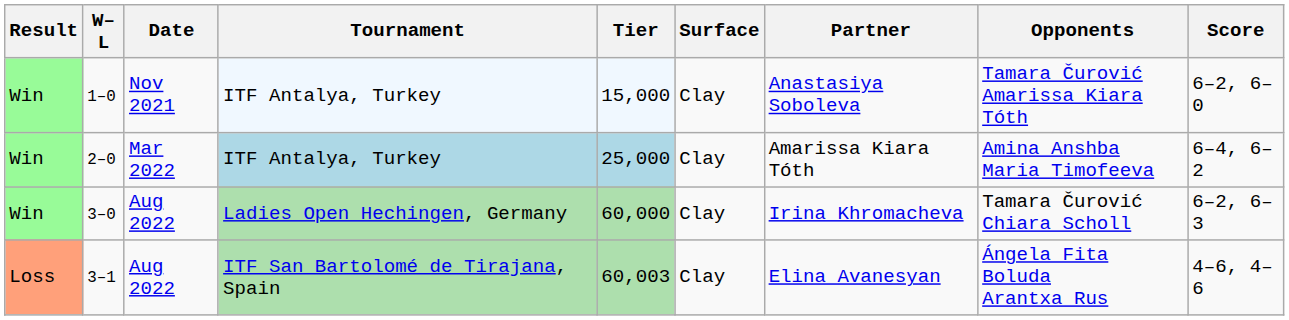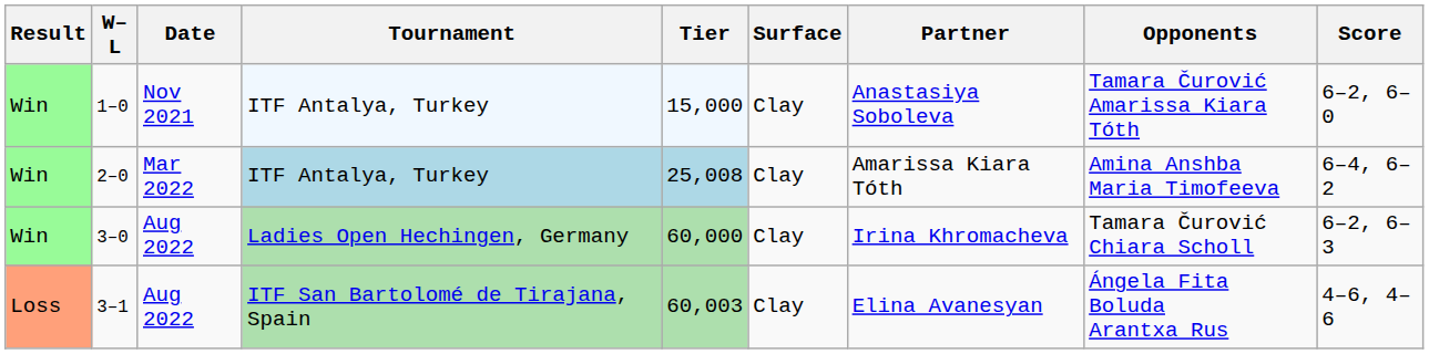 <table class="sortable wikitable">
 <tr>
 <th>Result</th>
 <th class="unsortable">W–L</th>
 <th>Date</th>
 <th>Tournament</th>
 <th>Tier</th>
 <th>Surface</th>
 <th>Partner</th>
 <th>Opponents</th>
 <th class="unsortable">Score</th>
 </tr>
 <tr>
 <td bgcolor=98fb98>Win</td>
 <td><small>1–0</small></td>
 <td><a href='#'>Nov 2021</a></td>
 <td style="background:#f0f8ff;">ITF Antalya, Turkey</td>
 <td style="background:#f0f8ff;">15,000</td>
 <td>Clay</td>
 <td> <a href='#'>Anastasiya Soboleva</a></td>
 <td> <a href='#'>Tamara Čurović</a> <br>  <a href='#'>Amarissa Kiara Tóth</a></td>
 <td>6–2, 6–0</td>
 </tr>
 <tr>
 <td bgcolor=98fb98>Win</td>
 <td><small>2–0</small></td>
 <td><a href='#'>Mar 2022</a></td>
 <td style="background:lightblue;">ITF Antalya, Turkey</td>
-<td style="background:lightblue;">25,000</td>
+<td style="background:lightblue;">25,008</td>
 <td>Clay</td>
 <td> Amarissa Kiara Tóth</td>
 <td> <a href='#'>Amina Anshba</a> <br>  <a href='#'>Maria Timofeeva</a></td>
 <td>6–4, 6–2</td>
 </tr>
 <tr>
 <td bgcolor=98fb98>Win</td>
 <td><small>3–0</small></td>
 <td><a href='#'>Aug 2022</a></td>
 <td style="background:#addfad;"><a href='#'>Ladies Open Hechingen</a>, Germany</td>
 <td style="background:#addfad;">60,000</td>
 <td>Clay</td>
 <td> <a href='#'>Irina Khromacheva</a></td>
 <td> Tamara Čurović <br>  <a href='#'>Chiara Scholl</a></td>
 <td>6–2, 6–3</td>
 </tr>
 <tr>
 <td bgcolor=ffa07a>Loss</td>
 <td><small>3–1</small></td>
 <td><a href='#'>Aug 2022</a></td>
 <td style="background:#addfad;"><a href='#'>ITF San Bartolomé de Tirajana</a>, Spain</td>
 <td style="background:#addfad;">60,003</td>
 <td>Clay</td>
 <td> <a href='#'>Elina Avanesyan</a></td>
 <td> <a href='#'>Ángela Fita Boluda</a> <br>  <a href='#'>Arantxa Rus</a></td>
 <td>4–6, 4–6</td>
 </tr>
 </table>
